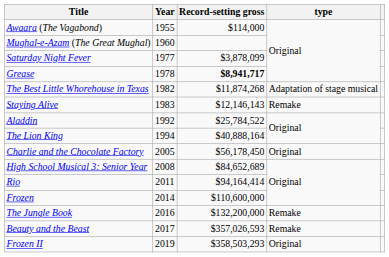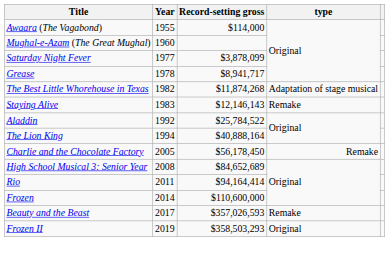 <table class="wikitable" style="margin:auto;">
 <tr>
 <th scope="col">Title</th>
 <th scope="col">Year</th>
 <th scope="col">Record-setting gross</th>
 <th scope="col">type</th>
 <th scope="col"></th>
 </tr>
 <tr>
 <td scope="row"><em><a href='#'>Awaara</a></em> (<em>The Vagabond</em>)</td>
 <td style="text-align:center;">1955</td>
 <td style="text-align:right">$114,000  </td>
 <td scope="row" rowspan="4">Original</td>
 <td></td>
 </tr>
 <tr>
 <td scope="row"><em><a href='#'>Mughal-e-Azam</a></em> (<em>The Great Mughal</em>)</td>
 <td style="text-align:center;">1960</td>
 <td style="text-align:right">  </td>
 <td></td>
 </tr>
 <tr>
 <td scope="row"><em><a href='#'>Saturday Night Fever</a></em></td>
 <td style="text-align:center;">1977</td>
 <td style="text-align:right;">$3,878,099</td>
 <td></td>
 </tr>
 <tr>
 <td scope="row"><em><a href='#'>Grease</a></em></td>
 <td style="text-align:center;">1978</td>
-<td style="text-align:right;"><strong>$8,941,717</strong></td>
+<td style="text-align:right;">$8,941,717</td>
 <td></td>
 </tr>
 <tr>
 <td scope="row"><em><a href='#'>The Best Little Whorehouse in Texas</a></em></td>
 <td style="text-align:center;">1982</td>
 <td style="text-align:right;">$11,874,268</td>
 <td style="text-align:right;">Adaptation of stage musical </td>
 <td></td>
 </tr>
 <tr>
 <td scope="row"><em><a href='#'>Staying Alive</a></em></td>
 <td style="text-align:center;">1983</td>
 <td style="text-align:right;">$12,146,143</td>
 <td>Remake</td>
 <td></td>
 </tr>
 <tr>
 <td scope="row"><em><a href='#'>Aladdin</a></em></td>
 <td style="text-align:center;">1992</td>
 <td style="text-align:right;">$25,784,522</td>
 <td scope="row" rowspan="2">Original</td>
 <td></td>
 </tr>
 <tr>
 <td scope="row"><em><a href='#'>The Lion King</a></em></td>
 <td style="text-align:center;">1994</td>
 <td style="text-align:right;">$40,888,164</td>
 <td></td>
 </tr>
 <tr>
 <td scope="row"><em><a href='#'>Charlie and the Chocolate Factory</a></em></td>
 <td style="text-align:center;">2005</td>
 <td style="text-align:right;">$56,178,450</td>
-<td scope="row" rowspan="1">Original</td>
+<td style="text-align:right;">Remake</td>
 <td></td>
 </tr>
 <tr>
 <td scope="row"><em><a href='#'>High School Musical 3: Senior Year</a></em></td>
 <td style="text-align:center;">2008</td>
 <td style="text-align:right;">$84,652,689</td>
 <td scope="row" rowspan="3">Original</td>
 <td></td>
 </tr>
 <tr>
 <td scope="row"><em><a href='#'>Rio</a></em></td>
 <td style="text-align:center;">2011</td>
 <td style="text-align:right;">$94,164,414</td>
 <td></td>
 </tr>
 <tr>
 <td scope="row"><em><a href='#'>Frozen</a></em></td>
 <td style="text-align:center;">2014</td>
 <td style="text-align:right;">$110,600,000</td>
 <td></td>
 </tr>
 <tr>
-<td scope="row"><em><a href='#'>The Jungle Book</a></em></td>
-<td style="text-align:center;">2016</td>
-<td style="text-align:right;">$132,200,000</td>
-<td>Remake</td>
-<td></td>
-</tr>
-<tr>
 <td scope="row"><em><a href='#'>Beauty and the Beast</a></em></td>
 <td style="text-align:center;">2017</td>
 <td style="text-align:right;">$357,026,593</td>
 <td>Remake</td>
 <td></td>
 </tr>
 <tr>
 <td scope="row"><em><a href='#'>Frozen II</a></em></td>
 <td style="text-align:center;">2019</td>
 <td style="text-align:right;">$358,503,293</td>
 <td scope="row" rowspan="1">Original</td>
 <td></td>
 </tr>
 </table>
